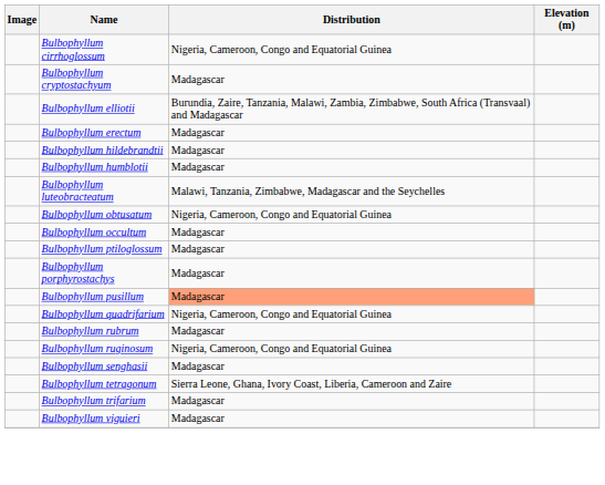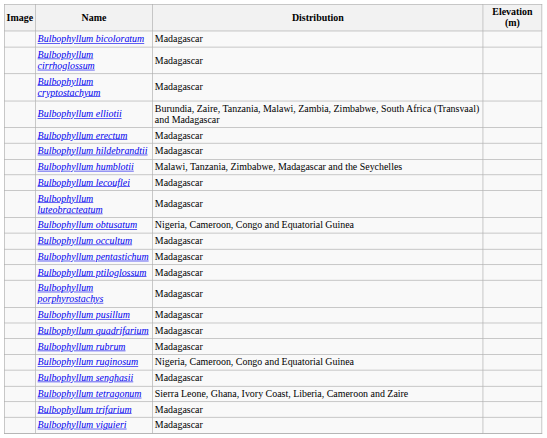 <table class="wikitable collapsible">
 <tr>
 <th>Image</th>
 <th>Name</th>
 <th>Distribution</th>
 <th>Elevation (m)</th>
 </tr>
 <tr>
 <td></td>
+<td><em><a href='#'>Bulbophyllum bicoloratum</a></em> </td>
+<td>Madagascar</td>
+<td></td>
+</tr>
+<tr>
+<td></td>
 <td><em><a href='#'>Bulbophyllum cirrhoglossum</a></em> </td>
-<td>Nigeria, Cameroon, Congo and Equatorial Guinea</td>
+<td>Madagascar</td>
 <td></td>
 </tr>
 <tr>
 <td></td>
 <td><em><a href='#'>Bulbophyllum cryptostachyum</a></em> </td>
 <td>Madagascar</td>
 <td></td>
 </tr>
 <tr>
 <td></td>
 <td><em><a href='#'>Bulbophyllum elliotii</a></em> </td>
 <td>Burundia, Zaire, Tanzania, Malawi, Zambia, Zimbabwe,  South Africa (Transvaal) and Madagascar</td>
 <td></td>
 </tr>
 <tr>
 <td></td>
 <td><em><a href='#'>Bulbophyllum erectum</a></em> </td>
 <td>Madagascar</td>
 <td></td>
 </tr>
 <tr>
 <td></td>
 <td><em><a href='#'>Bulbophyllum hildebrandtii</a></em> </td>
 <td>Madagascar</td>
 <td></td>
 </tr>
 <tr>
 <td></td>
 <td><em><a href='#'>Bulbophyllum humblotii</a></em> </td>
+<td>Malawi, Tanzania, Zimbabwe, Madagascar and the Seychelles</td>
+<td></td>
+</tr>
+<tr>
+<td></td>
+<td><em><a href='#'>Bulbophyllum lecouflei</a></em> </td>
 <td>Madagascar</td>
 <td></td>
 </tr>
 <tr>
 <td></td>
 <td><em><a href='#'>Bulbophyllum luteobracteatum</a></em> </td>
-<td>Malawi, Tanzania, Zimbabwe, Madagascar and the Seychelles</td>
+<td>Madagascar</td>
 <td></td>
 </tr>
 <tr>
 <td></td>
 <td><em><a href='#'>Bulbophyllum obtusatum</a></em> </td>
 <td>Nigeria, Cameroon, Congo and Equatorial Guinea</td>
 <td></td>
 </tr>
 <tr>
 <td></td>
 <td><em><a href='#'>Bulbophyllum occultum</a></em> </td>
+<td>Madagascar</td>
+<td></td>
+</tr>
+<tr>
+<td></td>
+<td><em><a href='#'>Bulbophyllum pentastichum</a></em> </td>
 <td>Madagascar</td>
 <td></td>
 </tr>
 <tr>
 <td></td>
 <td><em><a href='#'>Bulbophyllum ptiloglossum</a></em> </td>
 <td>Madagascar</td>
 <td></td>
 </tr>
 <tr>
 <td></td>
 <td><em><a href='#'>Bulbophyllum porphyrostachys</a></em> </td>
 <td>Madagascar</td>
 <td></td>
 </tr>
 <tr>
 <td></td>
 <td><em><a href='#'>Bulbophyllum pusillum</a></em> </td>
-<td style="background: lightsalmon;">Madagascar</td>
+<td>Madagascar</td>
 <td></td>
 </tr>
 <tr>
 <td></td>
 <td><em><a href='#'>Bulbophyllum quadrifarium</a></em> </td>
-<td>Nigeria, Cameroon, Congo and Equatorial Guinea</td>
+<td>Madagascar</td>
 <td></td>
 </tr>
 <tr>
 <td></td>
 <td><em><a href='#'>Bulbophyllum rubrum</a></em> </td>
 <td>Madagascar</td>
 <td></td>
 </tr>
 <tr>
 <td></td>
 <td><em><a href='#'>Bulbophyllum ruginosum</a></em> </td>
 <td>Nigeria, Cameroon, Congo and Equatorial Guinea</td>
 <td></td>
 </tr>
 <tr>
 <td></td>
 <td><em><a href='#'>Bulbophyllum senghasii</a></em> </td>
 <td>Madagascar</td>
 <td></td>
 </tr>
 <tr>
 <td></td>
 <td><em><a href='#'>Bulbophyllum tetragonum</a></em> </td>
 <td>Sierra Leone, Ghana, Ivory Coast, Liberia, Cameroon and Zaire</td>
 <td></td>
 </tr>
 <tr>
 <td></td>
 <td><em><a href='#'>Bulbophyllum trifarium</a></em> </td>
 <td>Madagascar</td>
 <td></td>
 </tr>
 <tr>
 <td></td>
 <td><em><a href='#'>Bulbophyllum viguieri</a></em> </td>
 <td>Madagascar</td>
 <td></td>
 </tr>
 <tr>
 </tr>
 </table>
